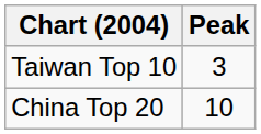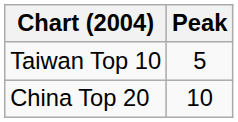 <table class="wikitable">
 <tr>
 <th align="left">Chart (2004)</th>
 <th align="left">Peak</th>
 </tr>
 <tr>
 <td align="left">Taiwan Top 10</td>
-<td align="center">3</td>
+<td align="center">5</td>
 </tr>
 <tr>
 <td align="left">China Top 20</td>
 <td align="center">10</td>
 </tr>
 </table>
